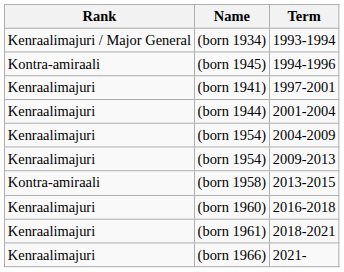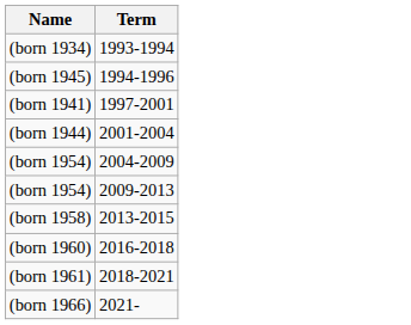 <table class="wikitable" style="font-size: 95%;">
 <tr>
-<th>Rank</th>
 <th>Name</th>
 <th>Term</th>
 </tr>
 <tr>
-<td>Kenraalimajuri / Major General </td>
 <td> (born 1934)</td>
 <td>1993-1994</td>
 </tr>
 <tr>
-<td>Kontra-amiraali </td>
 <td> (born 1945)</td>
 <td>1994-1996</td>
 </tr>
 <tr>
-<td>Kenraalimajuri </td>
 <td> (born 1941)</td>
 <td>1997-2001</td>
 </tr>
 <tr>
-<td>Kenraalimajuri </td>
 <td> (born 1944)</td>
 <td>2001-2004</td>
 </tr>
 <tr>
-<td>Kenraalimajuri </td>
 <td> (born 1954)</td>
 <td>2004-2009</td>
 </tr>
 <tr>
-<td>Kenraalimajuri </td>
 <td> (born 1954)</td>
 <td>2009-2013</td>
 </tr>
 <tr>
-<td>Kontra-amiraali </td>
 <td> (born 1958)</td>
 <td>2013-2015</td>
 </tr>
 <tr>
-<td>Kenraalimajuri </td>
 <td> (born 1960)</td>
 <td>2016-2018</td>
 </tr>
 <tr>
-<td>Kenraalimajuri </td>
 <td> (born 1961)</td>
 <td>2018-2021</td>
 </tr>
 <tr>
-<td>Kenraalimajuri </td>
 <td> (born 1966)</td>
 <td>2021-</td>
 </tr>
 </table>
